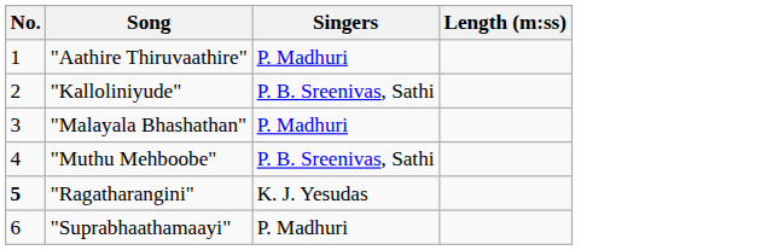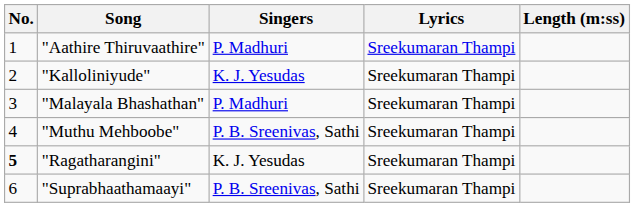 <table class="wikitable" style="font-size:95%;">
 <tr>
 <th>No.</th>
 <th>Song</th>
 <th>Singers</th>
+<th>Lyrics</th>
 <th>Length (m:ss)</th>
 </tr>
 <tr>
 <td>1</td>
 <td>"Aathire Thiruvaathire"</td>
 <td><a href='#'>P. Madhuri</a></td>
+<td><a href='#'>Sreekumaran Thampi</a></td>
 <td></td>
 </tr>
 <tr>
 <td>2</td>
 <td>"Kalloliniyude"</td>
-<td><a href='#'>P. B. Sreenivas</a>, Sathi</td>
+<td><a href='#'>K. J. Yesudas</a></td>
+<td>Sreekumaran Thampi</td>
 <td></td>
 </tr>
 <tr>
 <td>3</td>
 <td>"Malayala Bhashathan"</td>
 <td><a href='#'>P. Madhuri</a></td>
+<td>Sreekumaran Thampi</td>
 <td></td>
 </tr>
 <tr>
 <td>4</td>
 <td>"Muthu Mehboobe"</td>
 <td><a href='#'>P. B. Sreenivas</a>, Sathi</td>
+<td>Sreekumaran Thampi</td>
 <td></td>
 </tr>
 <tr>
 <td><strong>5</strong></td>
 <td>"Ragatharangini"</td>
 <td>K. J. Yesudas</td>
+<td>Sreekumaran Thampi</td>
 <td></td>
 </tr>
 <tr>
 <td>6</td>
 <td>"Suprabhaathamaayi"</td>
-<td>P. Madhuri</td>
+<td><a href='#'>P. B. Sreenivas</a>, Sathi</td>
+<td>Sreekumaran Thampi</td>
 <td></td>
 </tr>
 </table>
